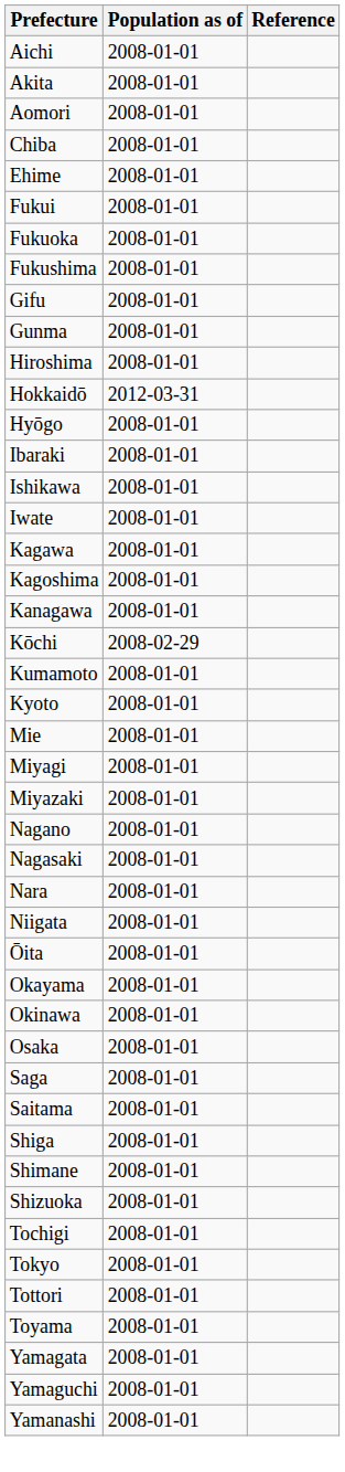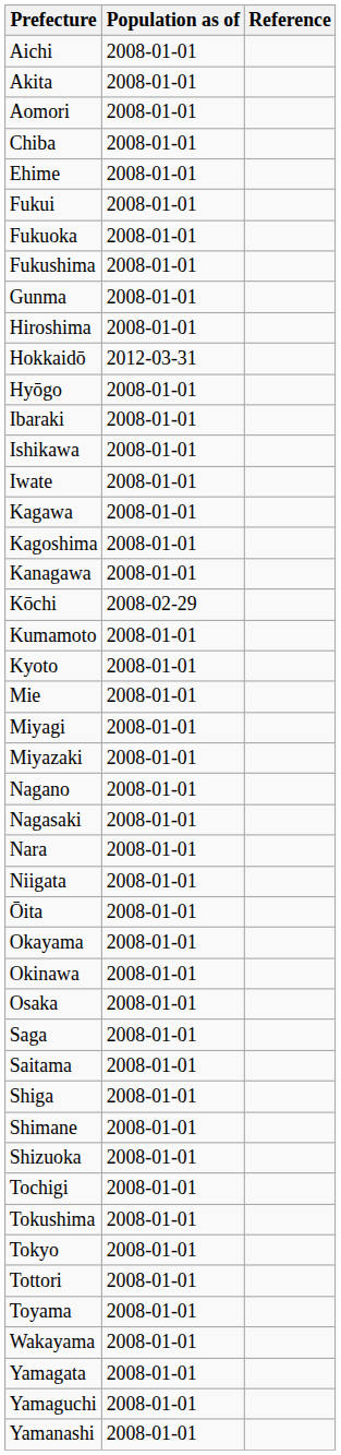 <table class="wikitable">
 <tr>
 <th>Prefecture</th>
 <th>Population as of</th>
 <th>Reference</th>
 </tr>
 <tr>
 <td>Aichi</td>
 <td>2008-01-01</td>
 <td></td>
 </tr>
 <tr>
 <td>Akita</td>
 <td>2008-01-01</td>
 <td></td>
 </tr>
 <tr>
 <td>Aomori</td>
 <td>2008-01-01</td>
 <td></td>
 </tr>
 <tr>
 <td>Chiba</td>
 <td>2008-01-01</td>
 <td></td>
 </tr>
 <tr>
 <td>Ehime</td>
 <td>2008-01-01</td>
 <td></td>
 </tr>
 <tr>
 <td>Fukui</td>
 <td>2008-01-01</td>
 <td></td>
 </tr>
 <tr>
 <td>Fukuoka</td>
 <td>2008-01-01</td>
 <td></td>
 </tr>
 <tr>
 <td>Fukushima</td>
-<td>2008-01-01</td>
-<td></td>
-</tr>
-<tr>
-<td>Gifu</td>
 <td>2008-01-01</td>
 <td></td>
 </tr>
 <tr>
 <td>Gunma</td>
 <td>2008-01-01</td>
 <td></td>
 </tr>
 <tr>
 <td>Hiroshima</td>
 <td>2008-01-01</td>
 <td></td>
 </tr>
 <tr>
 <td>Hokkaidō</td>
 <td>2012-03-31</td>
 <td></td>
 </tr>
 <tr>
 <td>Hyōgo</td>
 <td>2008-01-01</td>
 <td></td>
 </tr>
 <tr>
 <td>Ibaraki</td>
 <td>2008-01-01</td>
 <td></td>
 </tr>
 <tr>
 <td>Ishikawa</td>
 <td>2008-01-01</td>
 <td></td>
 </tr>
 <tr>
 <td>Iwate</td>
 <td>2008-01-01</td>
 <td></td>
 </tr>
 <tr>
 <td>Kagawa</td>
 <td>2008-01-01</td>
 <td></td>
 </tr>
 <tr>
 <td>Kagoshima</td>
 <td>2008-01-01</td>
 <td></td>
 </tr>
 <tr>
 <td>Kanagawa</td>
 <td>2008-01-01</td>
 <td></td>
 </tr>
 <tr>
 <td>Kōchi</td>
 <td>2008-02-29</td>
 <td></td>
 </tr>
 <tr>
 <td>Kumamoto</td>
 <td>2008-01-01</td>
 <td></td>
 </tr>
 <tr>
 <td>Kyoto</td>
 <td>2008-01-01</td>
 <td></td>
 </tr>
 <tr>
 <td>Mie</td>
 <td>2008-01-01</td>
 <td></td>
 </tr>
 <tr>
 <td>Miyagi</td>
 <td>2008-01-01</td>
 <td></td>
 </tr>
 <tr>
 <td>Miyazaki</td>
 <td>2008-01-01</td>
 <td></td>
 </tr>
 <tr>
 <td>Nagano</td>
 <td>2008-01-01</td>
 <td></td>
 </tr>
 <tr>
 <td>Nagasaki</td>
 <td>2008-01-01</td>
 <td></td>
 </tr>
 <tr>
 <td>Nara</td>
 <td>2008-01-01</td>
 <td></td>
 </tr>
 <tr>
 <td>Niigata</td>
 <td>2008-01-01</td>
 <td></td>
 </tr>
 <tr>
 <td>Ōita</td>
 <td>2008-01-01</td>
 <td></td>
 </tr>
 <tr>
 <td>Okayama</td>
 <td>2008-01-01</td>
 <td></td>
 </tr>
 <tr>
 <td>Okinawa</td>
 <td>2008-01-01</td>
 <td></td>
 </tr>
 <tr>
 <td>Osaka</td>
 <td>2008-01-01</td>
 <td></td>
 </tr>
 <tr>
 <td>Saga</td>
 <td>2008-01-01</td>
 <td></td>
 </tr>
 <tr>
 <td>Saitama</td>
 <td>2008-01-01</td>
 <td></td>
 </tr>
 <tr>
 <td>Shiga</td>
 <td>2008-01-01</td>
 <td></td>
 </tr>
 <tr>
 <td>Shimane</td>
 <td>2008-01-01</td>
 <td></td>
 </tr>
 <tr>
 <td>Shizuoka</td>
 <td>2008-01-01</td>
 <td></td>
 </tr>
 <tr>
 <td>Tochigi</td>
 <td>2008-01-01</td>
 <td></td>
 </tr>
 <tr>
+<td>Tokushima</td>
+<td>2008-01-01</td>
+<td></td>
+</tr>
+<tr>
 <td>Tokyo</td>
 <td>2008-01-01</td>
 <td></td>
 </tr>
 <tr>
 <td>Tottori</td>
 <td>2008-01-01</td>
 <td></td>
 </tr>
 <tr>
 <td>Toyama</td>
+<td>2008-01-01</td>
+<td></td>
+</tr>
+<tr>
+<td>Wakayama</td>
 <td>2008-01-01</td>
 <td></td>
 </tr>
 <tr>
 <td>Yamagata</td>
 <td>2008-01-01</td>
 <td></td>
 </tr>
 <tr>
 <td>Yamaguchi</td>
 <td>2008-01-01</td>
 <td></td>
 </tr>
 <tr>
 <td>Yamanashi</td>
 <td>2008-01-01</td>
 <td></td>
 </tr>
 </table>
